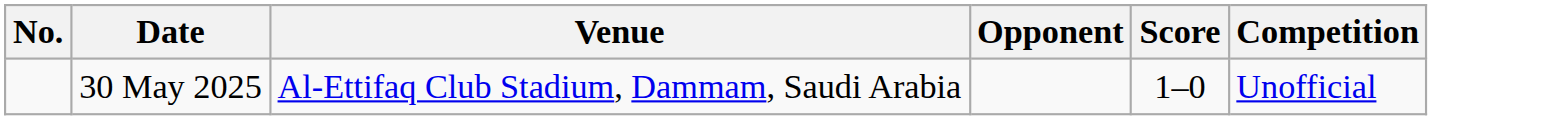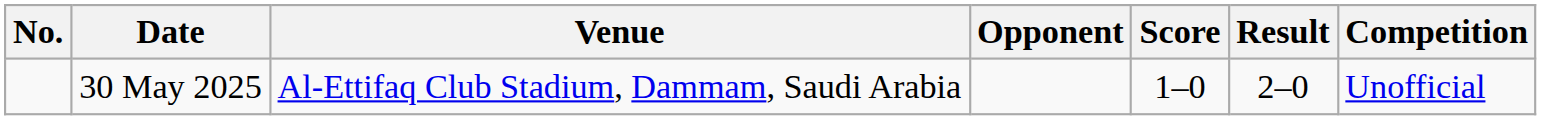 <table class="wikitable sortable">
 <tr>
 <th scope="col">No.</th>
 <th scope="col">Date</th>
 <th scope="col">Venue</th>
 <th scope="col">Opponent</th>
 <th scope="col">Score</th>
+<th scope="col">Result</th>
 <th scope="col">Competition</th>
 </tr>
 <tr>
 <td style="text-align:center"></td>
 <td>30 May 2025</td>
 <td><a href='#'>Al-Ettifaq Club Stadium</a>, <a href='#'>Dammam</a>, Saudi Arabia</td>
 <td></td>
 <td style="text-align:center">1–0</td>
+<td style="text-align:center">2–0</td>
 <td><a href='#'>Unofficial</a></td>
 </tr>
 </table>
